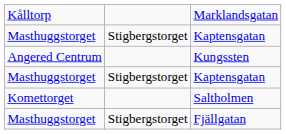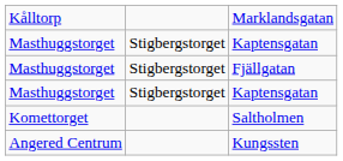 <table class="wikitable">
 <tr>
 <td><a href='#'>Kålltorp</a></td>
 <td></td>
 <td><a href='#'>Marklandsgatan</a></td>
 </tr>
 <tr>
 <td><a href='#'>Masthuggstorget</a></td>
 <td>Stigbergstorget</td>
 <td><a href='#'>Kaptensgatan</a></td>
 </tr>
 <tr>
-<td><a href='#'>Angered Centrum</a></td>
-<td></td>
-<td><a href='#'>Kungssten</a></td>
+<td><a href='#'>Masthuggstorget</a></td>
+<td>Stigbergstorget</td>
+<td><a href='#'>Fjällgatan</a></td>
 </tr>
 <tr>
 <td><a href='#'>Masthuggstorget</a></td>
 <td>Stigbergstorget</td>
 <td><a href='#'>Kaptensgatan</a></td>
 </tr>
 <tr>
 <td><a href='#'>Komettorget</a></td>
 <td></td>
 <td><a href='#'>Saltholmen</a></td>
 </tr>
 <tr>
-<td><a href='#'>Masthuggstorget</a></td>
-<td>Stigbergstorget</td>
-<td><a href='#'>Fjällgatan</a></td>
+<td><a href='#'>Angered Centrum</a></td>
+<td></td>
+<td><a href='#'>Kungssten</a></td>
 </tr>
 </table>
